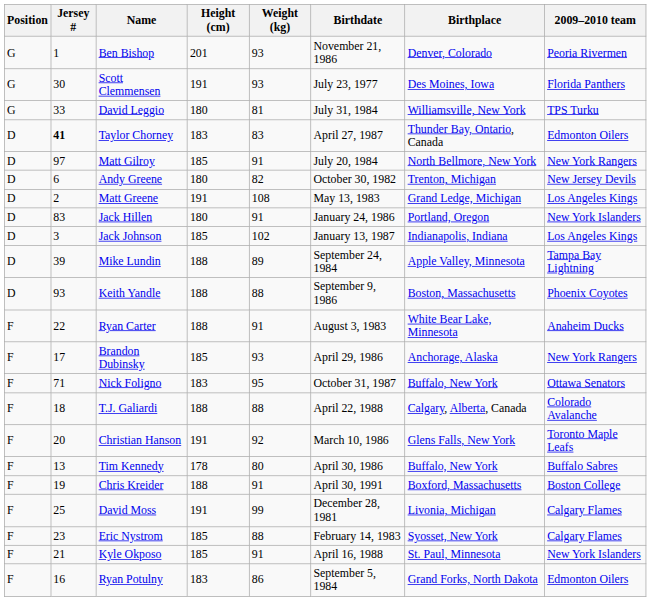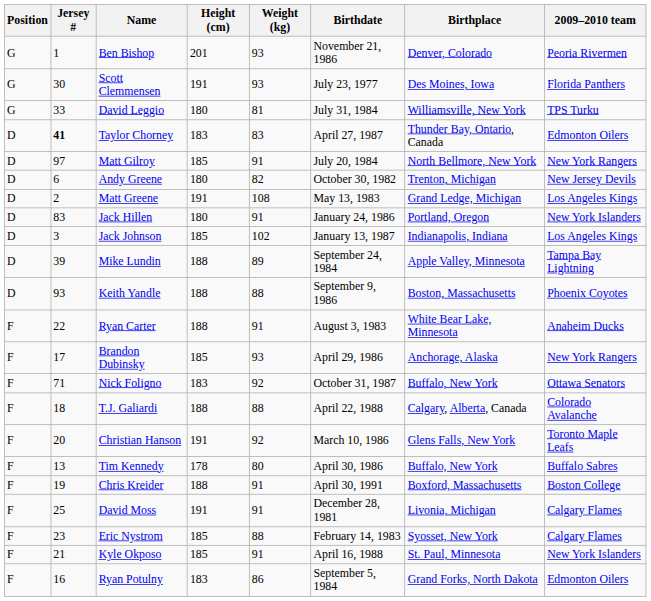 <table class="wikitable sortable">
 <tr>
 <th>Position</th>
 <th>Jersey #</th>
 <th>Name</th>
 <th>Height (cm)</th>
 <th>Weight (kg)</th>
 <th>Birthdate</th>
 <th>Birthplace</th>
 <th>2009–2010 team</th>
 </tr>
 <tr>
 <td>G</td>
 <td>1</td>
 <td><a href='#'>Ben Bishop</a></td>
 <td>201</td>
 <td>93</td>
 <td>November 21, 1986</td>
 <td><a href='#'>Denver, Colorado</a></td>
 <td><a href='#'>Peoria Rivermen</a></td>
 </tr>
 <tr>
 <td>G</td>
 <td>30</td>
 <td><a href='#'>Scott Clemmensen</a></td>
 <td>191</td>
 <td>93</td>
 <td>July 23, 1977</td>
 <td><a href='#'>Des Moines, Iowa</a></td>
 <td><a href='#'>Florida Panthers</a></td>
 </tr>
 <tr>
 <td>G</td>
 <td>33</td>
 <td><a href='#'>David Leggio</a></td>
 <td>180</td>
 <td>81</td>
 <td>July 31, 1984</td>
 <td><a href='#'>Williamsville, New York</a></td>
 <td><a href='#'>TPS Turku</a></td>
 </tr>
 <tr>
 <td>D</td>
 <td><strong>41</strong></td>
 <td><a href='#'>Taylor Chorney</a></td>
 <td>183</td>
 <td>83</td>
 <td>April 27, 1987</td>
 <td><a href='#'>Thunder Bay, Ontario</a>, Canada</td>
 <td><a href='#'>Edmonton Oilers</a></td>
 </tr>
 <tr>
 <td>D</td>
 <td>97</td>
 <td><a href='#'>Matt Gilroy</a></td>
 <td>185</td>
 <td>91</td>
 <td>July 20, 1984</td>
 <td><a href='#'>North Bellmore, New York</a></td>
 <td><a href='#'>New York Rangers</a></td>
 </tr>
 <tr>
 <td>D</td>
 <td>6</td>
 <td><a href='#'>Andy Greene</a></td>
 <td>180</td>
 <td>82</td>
 <td>October 30, 1982</td>
 <td><a href='#'>Trenton, Michigan</a></td>
 <td><a href='#'>New Jersey Devils</a></td>
 </tr>
 <tr>
 <td>D</td>
 <td>2</td>
 <td><a href='#'>Matt Greene</a></td>
 <td>191</td>
 <td>108</td>
 <td>May 13, 1983</td>
 <td><a href='#'>Grand Ledge, Michigan</a></td>
 <td><a href='#'>Los Angeles Kings</a></td>
 </tr>
 <tr>
 <td>D</td>
 <td>83</td>
 <td><a href='#'>Jack Hillen</a></td>
 <td>180</td>
 <td>91</td>
 <td>January 24, 1986</td>
 <td><a href='#'>Portland, Oregon</a></td>
 <td><a href='#'>New York Islanders</a></td>
 </tr>
 <tr>
 <td>D</td>
 <td>3</td>
 <td><a href='#'>Jack Johnson</a></td>
 <td>185</td>
 <td>102</td>
 <td>January 13, 1987</td>
 <td><a href='#'>Indianapolis, Indiana</a></td>
 <td><a href='#'>Los Angeles Kings</a></td>
 </tr>
 <tr>
 <td>D</td>
 <td>39</td>
 <td><a href='#'>Mike Lundin</a></td>
 <td>188</td>
 <td>89</td>
 <td>September 24, 1984</td>
 <td><a href='#'>Apple Valley, Minnesota</a></td>
 <td><a href='#'>Tampa Bay Lightning</a></td>
 </tr>
 <tr>
 <td>D</td>
 <td>93</td>
 <td><a href='#'>Keith Yandle</a></td>
 <td>188</td>
 <td>88</td>
 <td>September 9, 1986</td>
 <td><a href='#'>Boston, Massachusetts</a></td>
 <td><a href='#'>Phoenix Coyotes</a></td>
 </tr>
 <tr>
 <td>F</td>
 <td>22</td>
 <td><a href='#'>Ryan Carter</a></td>
 <td>188</td>
 <td>91</td>
 <td>August 3, 1983</td>
 <td><a href='#'>White Bear Lake, Minnesota</a></td>
 <td><a href='#'>Anaheim Ducks</a></td>
 </tr>
 <tr>
 <td>F</td>
 <td>17</td>
 <td><a href='#'>Brandon Dubinsky</a></td>
 <td>185</td>
 <td>93</td>
 <td>April 29, 1986</td>
 <td><a href='#'>Anchorage, Alaska</a></td>
 <td><a href='#'>New York Rangers</a></td>
 </tr>
 <tr>
 <td>F</td>
 <td>71</td>
 <td><a href='#'>Nick Foligno</a></td>
 <td>183</td>
-<td>95</td>
+<td>92</td>
 <td>October 31, 1987</td>
 <td><a href='#'>Buffalo, New York</a></td>
 <td><a href='#'>Ottawa Senators</a></td>
 </tr>
 <tr>
 <td>F</td>
 <td>18</td>
 <td><a href='#'>T.J. Galiardi</a></td>
 <td>188</td>
 <td>88</td>
 <td>April 22, 1988</td>
 <td><a href='#'>Calgary</a>, <a href='#'>Alberta</a>, Canada</td>
 <td><a href='#'>Colorado Avalanche</a></td>
 </tr>
 <tr>
 <td>F</td>
 <td>20</td>
 <td><a href='#'>Christian Hanson</a></td>
 <td>191</td>
 <td>92</td>
 <td>March 10, 1986</td>
 <td><a href='#'>Glens Falls, New York</a></td>
 <td><a href='#'>Toronto Maple Leafs</a></td>
 </tr>
 <tr>
 <td>F</td>
 <td>13</td>
 <td><a href='#'>Tim Kennedy</a></td>
 <td>178</td>
 <td>80</td>
 <td>April 30, 1986</td>
 <td><a href='#'>Buffalo, New York</a></td>
 <td><a href='#'>Buffalo Sabres</a></td>
 </tr>
 <tr>
 <td>F</td>
 <td>19</td>
 <td><a href='#'>Chris Kreider</a></td>
 <td>188</td>
 <td>91</td>
 <td>April 30, 1991</td>
 <td><a href='#'>Boxford, Massachusetts</a></td>
 <td><a href='#'>Boston College</a></td>
 </tr>
 <tr>
 <td>F</td>
 <td>25</td>
 <td><a href='#'>David Moss</a></td>
 <td>191</td>
-<td>99</td>
+<td>91</td>
 <td>December 28, 1981</td>
 <td><a href='#'>Livonia, Michigan</a></td>
 <td><a href='#'>Calgary Flames</a></td>
 </tr>
 <tr>
 <td>F</td>
 <td>23</td>
 <td><a href='#'>Eric Nystrom</a></td>
 <td>185</td>
 <td>88</td>
 <td>February 14, 1983</td>
 <td><a href='#'>Syosset, New York</a></td>
 <td><a href='#'>Calgary Flames</a></td>
 </tr>
 <tr>
 <td>F</td>
 <td>21</td>
 <td><a href='#'>Kyle Okposo</a></td>
 <td>185</td>
 <td>91</td>
 <td>April 16, 1988</td>
 <td><a href='#'>St. Paul, Minnesota</a></td>
 <td><a href='#'>New York Islanders</a></td>
 </tr>
 <tr>
 <td>F</td>
 <td>16</td>
 <td><a href='#'>Ryan Potulny</a></td>
 <td>183</td>
 <td>86</td>
 <td>September 5, 1984</td>
 <td><a href='#'>Grand Forks, North Dakota</a></td>
 <td><a href='#'>Edmonton Oilers</a></td>
 </tr>
 </table>
